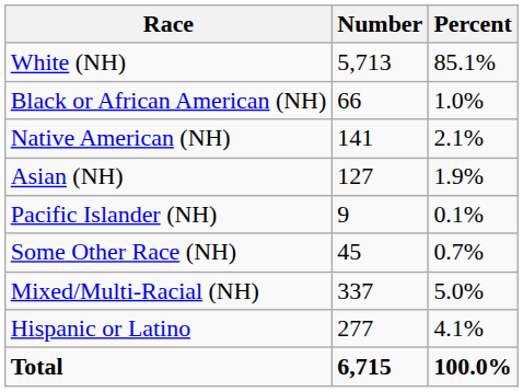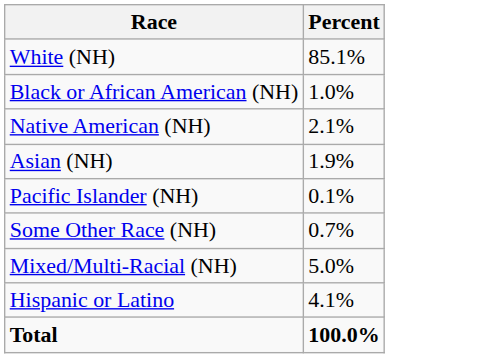 <table class="wikitable">
 <tr>
 <th>Race</th>
-<th>Number</th>
 <th>Percent</th>
 </tr>
 <tr>
 <td><a href='#'>White</a> (NH)</td>
-<td>5,713</td>
 <td>85.1%</td>
 </tr>
 <tr>
 <td><a href='#'>Black or African American</a> (NH)</td>
-<td>66</td>
 <td>1.0%</td>
 </tr>
 <tr>
 <td><a href='#'>Native American</a> (NH)</td>
-<td>141</td>
 <td>2.1%</td>
 </tr>
 <tr>
 <td><a href='#'>Asian</a> (NH)</td>
-<td>127</td>
 <td>1.9%</td>
 </tr>
 <tr>
 <td><a href='#'>Pacific Islander</a> (NH)</td>
-<td>9</td>
 <td>0.1%</td>
 </tr>
 <tr>
 <td><a href='#'>Some Other Race</a> (NH)</td>
-<td>45</td>
 <td>0.7%</td>
 </tr>
 <tr>
 <td><a href='#'>Mixed/Multi-Racial</a> (NH)</td>
-<td>337</td>
 <td>5.0%</td>
 </tr>
 <tr>
 <td><a href='#'>Hispanic or Latino</a></td>
-<td>277</td>
 <td>4.1%</td>
 </tr>
 <tr>
 <td><strong>Total</strong></td>
-<td><strong>6,715</strong></td>
 <td><strong>100.0%</strong></td>
 </tr>
 </table>
